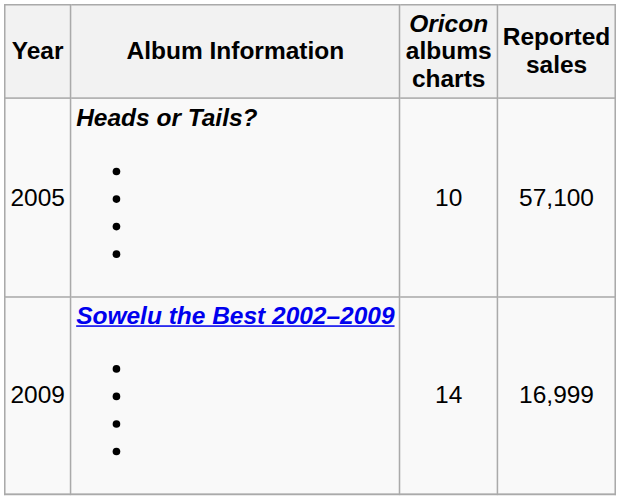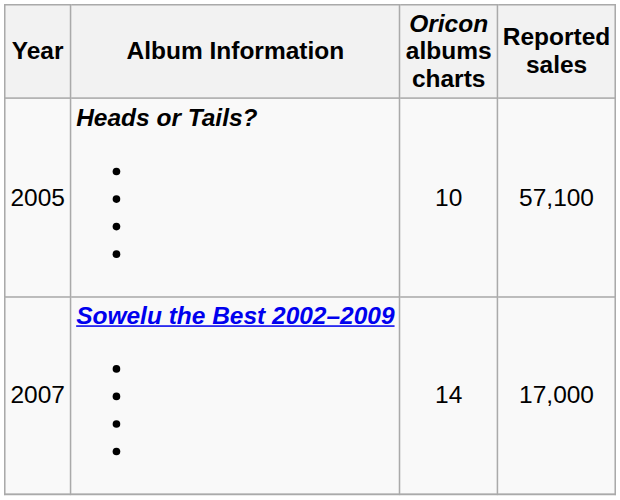 <table class="wikitable">
 <tr>
 <th rowspan="1">Year</th>
 <th rowspan="1">Album Information</th>
 <th colspan="1"><em>Oricon</em><br>albums<br>charts<br></th>
 <th colspan="1">Reported<br>sales<br></th>
 </tr>
 <tr>
 <td align="center">2005</td>
 <td><strong><em>Heads or Tails?</em></strong><br><ul><li></li><li></li><li></li><li></li></ul></td>
 <td align="center">10</td>
 <td align="center">57,100</td>
 </tr>
 <tr>
-<td align="center">2009</td>
+<td align="center">2007</td>
 <td><strong><em><a href='#'>Sowelu the Best 2002–2009</a></em></strong><br><ul><li></li><li></li><li></li><li></li></ul></td>
 <td align="center">14</td>
-<td align="center">16,999</td>
+<td align="center">17,000</td>
 </tr>
 <tr>
 </tr>
 </table>
